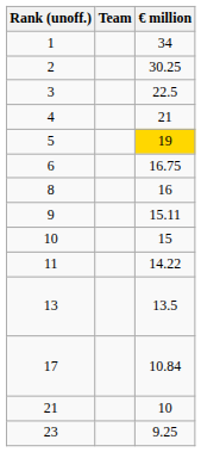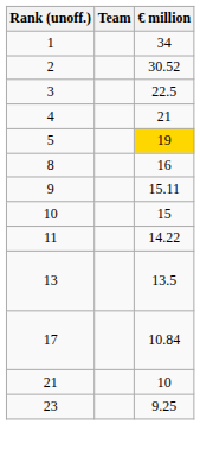 <table class="wikitable" style="font-size:12px; text-align:center; float:right; margin:0.5em 0 1em 1em;">
 <tr>
 <th>Rank (unoff.)</th>
 <th>Team</th>
 <th>€ million</th>
 </tr>
 <tr>
 <td>1</td>
 <td style="text-align:left"></td>
 <td>34</td>
 </tr>
 <tr>
 <td>2</td>
 <td style="text-align:left"></td>
-<td>30.25</td>
+<td>30.52</td>
 </tr>
 <tr>
 <td>3</td>
 <td style="text-align:left"></td>
 <td>22.5</td>
 </tr>
 <tr>
 <td>4</td>
 <td style="text-align:left"></td>
 <td>21</td>
 </tr>
 <tr>
 <td>5</td>
 <td style="text-align:left"></td>
 <td style="background: gold;">19</td>
-</tr>
-<tr>
-<td>6</td>
-<td style="text-align:left"><br></td>
-<td>16.75</td>
 </tr>
 <tr>
 <td>8</td>
 <td style="text-align:left"></td>
 <td>16</td>
 </tr>
 <tr>
 <td>9</td>
 <td style="text-align:left"></td>
 <td>15.11</td>
 </tr>
 <tr>
 <td>10</td>
 <td style="text-align:left"></td>
 <td>15</td>
 </tr>
 <tr>
 <td>11</td>
 <td style="text-align:left"><br></td>
 <td>14.22</td>
 </tr>
 <tr>
 <td>13</td>
 <td style="text-align:left"><br><br><br></td>
 <td>13.5</td>
 </tr>
 <tr>
 <td>17</td>
 <td style="text-align:left"><br><br><br></td>
 <td>10.84</td>
 </tr>
 <tr>
 <td>21</td>
 <td style="text-align:left"><br></td>
 <td>10</td>
 </tr>
 <tr>
 <td>23</td>
 <td style="text-align:left"><br></td>
 <td>9.25</td>
 </tr>
 </table>
